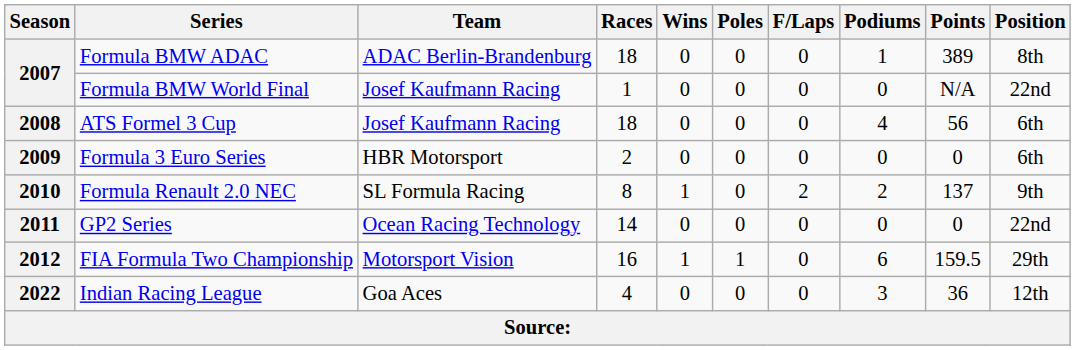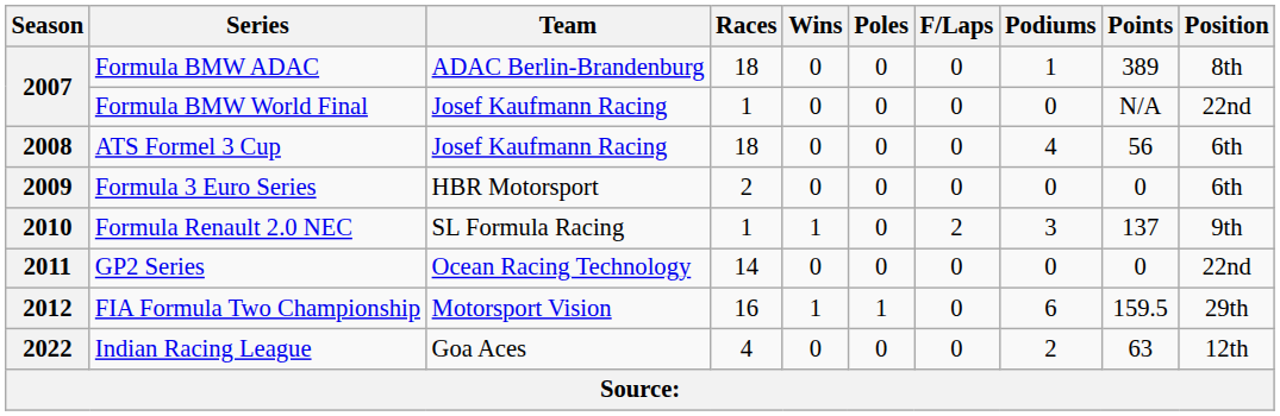 <table class="wikitable" style="font-size: 90%; text-align:center">
 <tr>
 <th>Season</th>
 <th>Series</th>
 <th>Team</th>
 <th>Races</th>
 <th>Wins</th>
 <th>Poles</th>
 <th>F/Laps</th>
 <th>Podiums</th>
 <th>Points</th>
 <th>Position</th>
 </tr>
 <tr>
 <th rowspan=2>2007</th>
 <td align=left><a href='#'>Formula BMW ADAC</a></td>
 <td align=left><a href='#'>ADAC Berlin-Brandenburg</a></td>
 <td>18</td>
 <td>0</td>
 <td>0</td>
 <td>0</td>
 <td>1</td>
 <td>389</td>
 <td>8th</td>
 </tr>
 <tr>
 <td align=left><a href='#'>Formula BMW World Final</a></td>
 <td align=left><a href='#'>Josef Kaufmann Racing</a></td>
 <td>1</td>
 <td>0</td>
 <td>0</td>
 <td>0</td>
 <td>0</td>
 <td>N/A</td>
 <td>22nd</td>
 </tr>
 <tr>
 <th>2008</th>
 <td align=left><a href='#'>ATS Formel 3 Cup</a></td>
 <td align=left><a href='#'>Josef Kaufmann Racing</a></td>
 <td>18</td>
 <td>0</td>
 <td>0</td>
 <td>0</td>
 <td>4</td>
 <td>56</td>
 <td>6th</td>
 </tr>
 <tr>
 <th>2009</th>
 <td align=left><a href='#'>Formula 3 Euro Series</a></td>
 <td align=left>HBR Motorsport</td>
 <td>2</td>
 <td>0</td>
 <td>0</td>
 <td>0</td>
 <td>0</td>
 <td>0</td>
 <td>6th</td>
 </tr>
 <tr>
 <th>2010</th>
 <td align=left><a href='#'>Formula Renault 2.0 NEC</a></td>
 <td align=left>SL Formula Racing</td>
-<td>8</td>
+<td>1</td>
 <td>1</td>
 <td>0</td>
 <td>2</td>
-<td>2</td>
+<td>3</td>
 <td>137</td>
 <td>9th</td>
 </tr>
 <tr>
 <th>2011</th>
 <td align=left><a href='#'>GP2 Series</a></td>
 <td align=left><a href='#'>Ocean Racing Technology</a></td>
 <td>14</td>
 <td>0</td>
 <td>0</td>
 <td>0</td>
 <td>0</td>
 <td>0</td>
 <td>22nd</td>
 </tr>
 <tr>
 <th>2012</th>
 <td align=left><a href='#'>FIA Formula Two Championship</a></td>
 <td align=left><a href='#'>Motorsport Vision</a></td>
 <td>16</td>
 <td>1</td>
 <td>1</td>
 <td>0</td>
 <td>6</td>
 <td>159.5</td>
 <td>29th</td>
 </tr>
 <tr>
 <th>2022</th>
 <td align=left><a href='#'>Indian Racing League</a></td>
 <td align=left>Goa Aces</td>
 <td>4</td>
 <td>0</td>
 <td>0</td>
 <td>0</td>
-<td>3</td>
-<td>36</td>
+<td>2</td>
+<td>63</td>
 <td>12th</td>
 </tr>
 <tr>
 <th colspan="10">Source:</th>
 </tr>
 </table>
